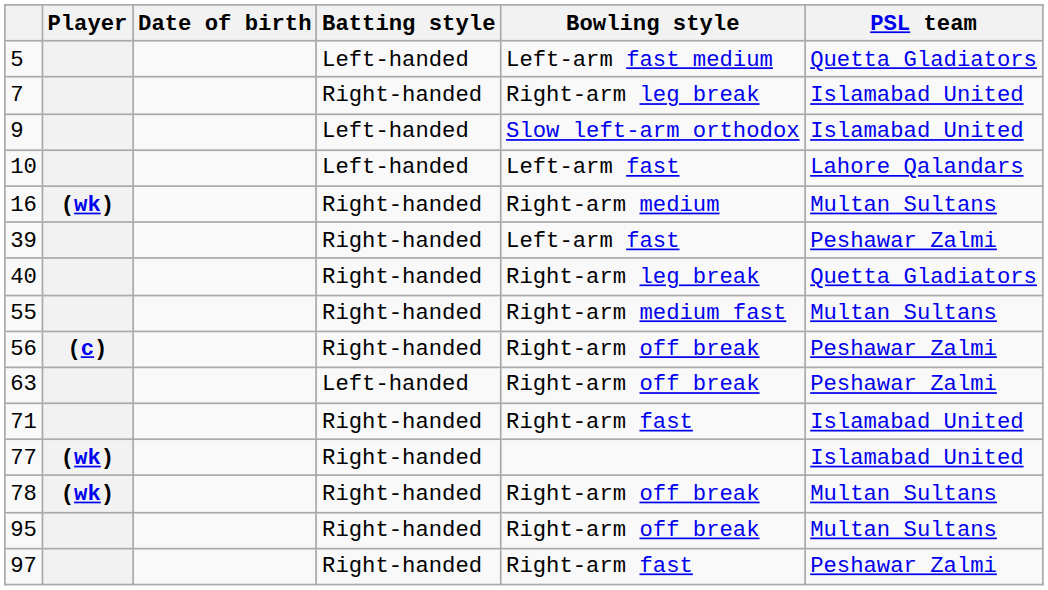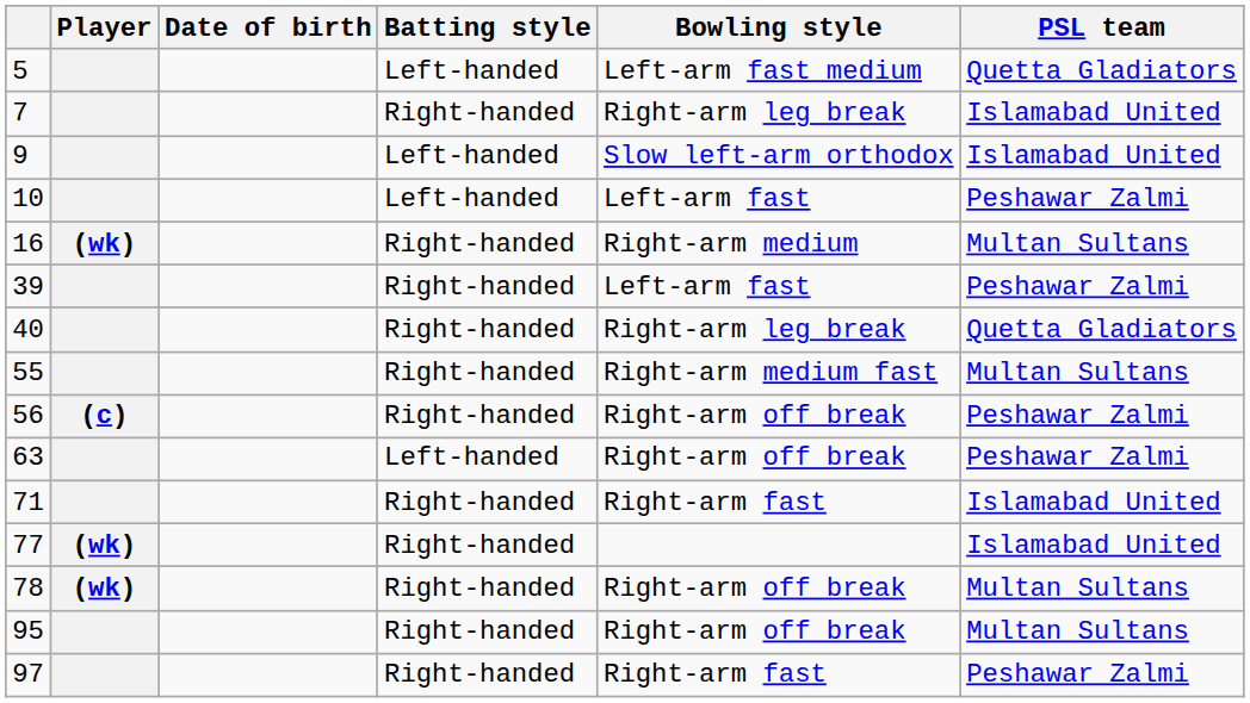 <table class="wikitable sortable plainrowheaders">
 <tr>
 <th scope=col></th>
 <th scope=col>Player</th>
 <th scope=col>Date of birth</th>
 <th scope=col>Batting style</th>
 <th scope=col>Bowling style</th>
 <th scope=col><a href='#'>PSL</a> team</th>
 </tr>
 <tr>
 <td>5</td>
 <th scope=row></th>
 <td></td>
 <td>Left-handed</td>
 <td>Left-arm <a href='#'>fast medium</a></td>
 <td><a href='#'>Quetta Gladiators</a></td>
 </tr>
 <tr>
 <td>7</td>
 <th scope=row></th>
 <td></td>
 <td>Right-handed</td>
 <td>Right-arm <a href='#'>leg break</a></td>
 <td><a href='#'>Islamabad United</a></td>
 </tr>
 <tr>
 <td>9</td>
 <th scope=row></th>
 <td></td>
 <td>Left-handed</td>
 <td><a href='#'>Slow left-arm orthodox</a></td>
 <td><a href='#'>Islamabad United</a></td>
 </tr>
 <tr>
 <td>10</td>
 <th scope=row></th>
 <td></td>
 <td>Left-handed</td>
 <td>Left-arm <a href='#'>fast</a></td>
-<td><a href='#'>Lahore Qalandars</a></td>
+<td><a href='#'>Peshawar Zalmi</a></td>
 </tr>
 <tr>
 <td>16</td>
 <th scope=row> (<a href='#'>wk</a>)</th>
 <td></td>
 <td>Right-handed</td>
 <td>Right-arm <a href='#'>medium</a></td>
 <td><a href='#'>Multan Sultans</a></td>
 </tr>
 <tr>
 <td>39</td>
 <th scope=row></th>
 <td></td>
 <td>Right-handed</td>
 <td>Left-arm <a href='#'>fast</a></td>
 <td><a href='#'>Peshawar Zalmi</a></td>
 </tr>
 <tr>
 <td>40</td>
 <th scope=row></th>
 <td></td>
 <td>Right-handed</td>
 <td>Right-arm <a href='#'>leg break</a></td>
 <td><a href='#'>Quetta Gladiators</a></td>
 </tr>
 <tr>
 <td>55</td>
 <th scope=row></th>
 <td></td>
 <td>Right-handed</td>
 <td>Right-arm <a href='#'>medium fast</a></td>
 <td><a href='#'>Multan Sultans</a></td>
 </tr>
 <tr>
 <td>56</td>
 <th scope=row> (<a href='#'>c</a>)</th>
 <td></td>
 <td>Right-handed</td>
 <td>Right-arm <a href='#'>off break</a></td>
 <td><a href='#'>Peshawar Zalmi</a></td>
 </tr>
 <tr>
 <td>63</td>
 <th scope=row></th>
 <td></td>
 <td>Left-handed</td>
 <td>Right-arm <a href='#'>off break</a></td>
 <td><a href='#'>Peshawar Zalmi</a></td>
 </tr>
 <tr>
 <td>71</td>
 <th scope=row></th>
 <td></td>
 <td>Right-handed</td>
 <td>Right-arm <a href='#'>fast</a></td>
 <td><a href='#'>Islamabad United</a></td>
 </tr>
 <tr>
 <td>77</td>
 <th scope=row> (<a href='#'>wk</a>)</th>
 <td></td>
 <td>Right-handed</td>
 <td></td>
 <td><a href='#'>Islamabad United</a></td>
 </tr>
 <tr>
 <td>78</td>
 <th scope=row> (<a href='#'>wk</a>)</th>
 <td></td>
 <td>Right-handed</td>
 <td>Right-arm <a href='#'>off break</a></td>
 <td><a href='#'>Multan Sultans</a></td>
 </tr>
 <tr>
 <td>95</td>
 <th scope=row></th>
 <td></td>
 <td>Right-handed</td>
 <td>Right-arm <a href='#'>off break</a></td>
 <td><a href='#'>Multan Sultans</a></td>
 </tr>
 <tr>
 <td>97</td>
 <th scope=row></th>
 <td></td>
 <td>Right-handed</td>
 <td>Right-arm <a href='#'>fast</a></td>
 <td><a href='#'>Peshawar Zalmi</a></td>
 </tr>
 </table>
